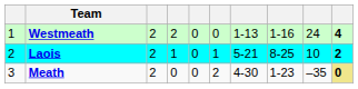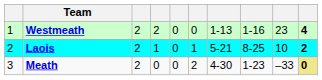 <table class="wikitable" style="text-align: centre;">
 <tr>
 <th width=20></th>
 <th width=150>Team</th>
 <th width=20></th>
 <th width=20></th>
 <th width=20></th>
 <th width=20></th>
 <th width=40></th>
 <th width=40></th>
 <th width=30></th>
 <th width=20></th>
 </tr>
 <tr style="background:#ccffcc">
 <td>1</td>
 <td align=left><strong> <a href='#'>Westmeath</a> </strong></td>
 <td>2</td>
 <td>2</td>
 <td>0</td>
 <td>0</td>
 <td>1-13</td>
 <td>1-16</td>
-<td>24</td>
+<td>23</td>
 <td><strong>4</strong></td>
 </tr>
 <tr style="background:#00FFFF">
 <td>2</td>
 <td align=left><strong> <a href='#'>Laois</a> </strong></td>
 <td>2</td>
 <td>1</td>
 <td>0</td>
 <td>1</td>
 <td>5-21</td>
 <td>8-25</td>
 <td>10</td>
 <td><strong>2</strong></td>
 </tr>
 <tr>
 <td>3</td>
 <td align=left><strong> <a href='#'>Meath</a> </strong></td>
 <td>2</td>
 <td>0</td>
 <td>0</td>
 <td>2</td>
 <td>4-30</td>
 <td>1-23</td>
-<td>–35</td>
+<td>–33</td>
 <td style="background: khaki;"><strong>0</strong></td>
 </tr>
 </table>
